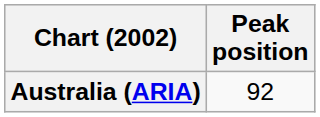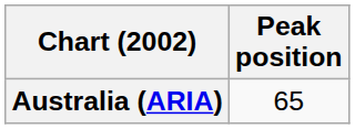 <table class="wikitable plainrowheaders">
 <tr>
 <th>Chart (2002)</th>
 <th>Peak<br>position</th>
 </tr>
 <tr>
 <th scope="row">Australia (<a href='#'>ARIA</a>)</th>
-<td align="center">92</td>
+<td align="center">65</td>
 </tr>
 </table>
